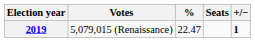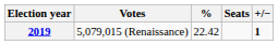 <table class="wikitable">
 <tr>
 <th>Election year</th>
 <th>Votes</th>
 <th>%</th>
 <th>Seats</th>
 <th>+/−</th>
 </tr>
 <tr>
 <th><a href='#'>2019</a></th>
 <td>5,079,015 (Renaissance)</td>
-<td>22.47</td>
+<td>22.42</td>
 <td></td>
 <td><strong> 1</strong></td>
 </tr>
 </table>
